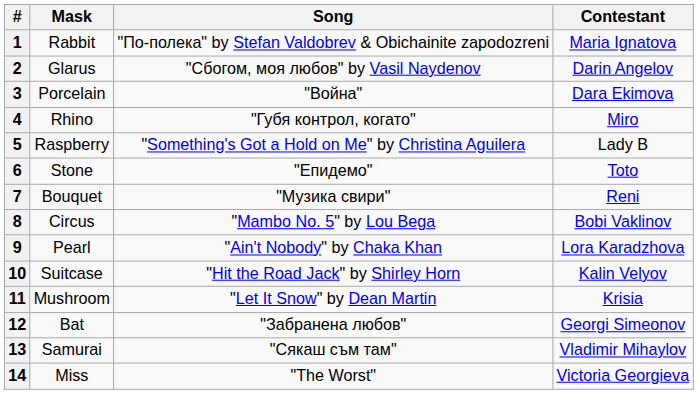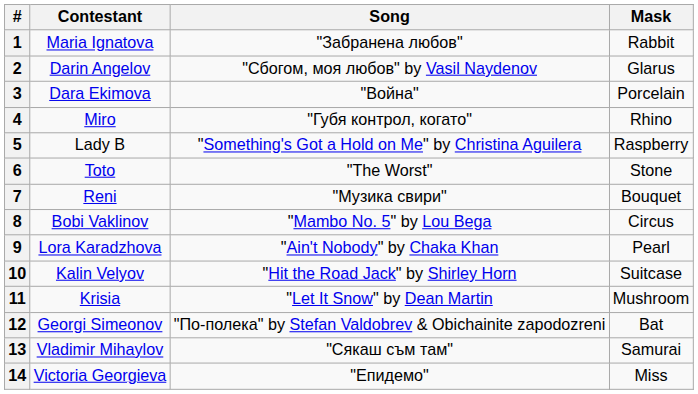 <table class="wikitable" plainrowheaders" style="text-align: center;">
 <tr>
 <th>#</th>
+<th>Contestant</th>
+<th>Song</th>
 <th>Mask</th>
-<th>Song</th>
-<th>Contestant</th>
 </tr>
 <tr>
 <th>1</th>
+<td><a href='#'>Maria Ignatova</a></td>
+<td>"Забранена любов"</td>
 <td>Rabbit</td>
-<td>"По-полека" by <a href='#'>Stefan Valdobrev</a> & Obichainite zapodozreni</td>
-<td><a href='#'>Maria Ignatova</a></td>
 </tr>
 <tr>
 <th>2</th>
+<td><a href='#'>Darin Angelov</a></td>
+<td>"Сбогом, моя любов"  by <a href='#'>Vasil Naydenov</a></td>
 <td>Glarus</td>
-<td>"Сбогом, моя любов"  by <a href='#'>Vasil Naydenov</a></td>
-<td><a href='#'>Darin Angelov</a></td>
 </tr>
 <tr>
 <th>3</th>
+<td><a href='#'>Dara Ekimova</a></td>
+<td>"Война"</td>
 <td>Porcelain</td>
-<td>"Война"</td>
-<td><a href='#'>Dara Ekimova</a></td>
 </tr>
 <tr>
 <th>4</th>
+<td><a href='#'>Miro</a></td>
+<td>"Губя контрол, когато"</td>
 <td>Rhino</td>
-<td>"Губя контрол, когато"</td>
-<td><a href='#'>Miro</a></td>
 </tr>
 <tr>
 <th>5</th>
+<td>Lady B</td>
+<td>"<a href='#'>Something's Got a Hold on Me</a>" by <a href='#'>Christina Aguilera</a></td>
 <td>Raspberry</td>
-<td>"<a href='#'>Something's Got a Hold on Me</a>" by <a href='#'>Christina Aguilera</a></td>
-<td>Lady B</td>
 </tr>
 <tr>
 <th>6</th>
+<td><a href='#'>Toto</a></td>
+<td>"The Worst"</td>
 <td>Stone</td>
-<td>"Епидемо"</td>
-<td><a href='#'>Toto</a></td>
 </tr>
 <tr>
 <th>7</th>
+<td><a href='#'>Reni</a></td>
+<td>"Музика свири"</td>
 <td>Bouquet</td>
-<td>"Музика свири"</td>
-<td><a href='#'>Reni</a></td>
 </tr>
 <tr>
 <th>8</th>
+<td><a href='#'>Bobi Vaklinov</a></td>
+<td>"<a href='#'>Mambo No. 5</a>" by <a href='#'>Lou Bega</a></td>
 <td>Circus</td>
-<td>"<a href='#'>Mambo No. 5</a>" by <a href='#'>Lou Bega</a></td>
-<td><a href='#'>Bobi Vaklinov</a></td>
 </tr>
 <tr>
 <th>9</th>
+<td><a href='#'>Lora Karadzhova</a></td>
+<td>"<a href='#'>Ain't Nobody</a>" by <a href='#'>Chaka Khan</a></td>
 <td>Pearl</td>
-<td>"<a href='#'>Ain't Nobody</a>" by <a href='#'>Chaka Khan</a></td>
-<td><a href='#'>Lora Karadzhova</a></td>
 </tr>
 <tr>
 <th>10</th>
+<td><a href='#'>Kalin Velyov</a></td>
+<td>"<a href='#'>Hit the Road Jack</a>" by <a href='#'>Shirley Horn</a></td>
 <td>Suitcase</td>
-<td>"<a href='#'>Hit the Road Jack</a>" by <a href='#'>Shirley Horn</a></td>
-<td><a href='#'>Kalin Velyov</a></td>
 </tr>
 <tr>
 <th>11</th>
+<td><a href='#'>Krisia</a></td>
+<td>"<a href='#'>Let It Snow</a>" by <a href='#'>Dean Martin</a></td>
 <td>Mushroom</td>
-<td>"<a href='#'>Let It Snow</a>" by <a href='#'>Dean Martin</a></td>
-<td><a href='#'>Krisia</a></td>
 </tr>
 <tr>
 <th>12</th>
+<td><a href='#'>Georgi Simeonov</a></td>
+<td>"По-полека" by <a href='#'>Stefan Valdobrev</a> & Obichainite zapodozreni</td>
 <td>Bat</td>
-<td>"Забранена любов"</td>
-<td><a href='#'>Georgi Simeonov</a></td>
 </tr>
 <tr>
 <th>13</th>
+<td><a href='#'>Vladimir Mihaylov</a></td>
+<td>"Сякаш съм там"</td>
 <td>Samurai</td>
-<td>"Сякаш съм там"</td>
-<td><a href='#'>Vladimir Mihaylov</a></td>
 </tr>
 <tr>
 <th>14</th>
+<td><a href='#'>Victoria Georgieva</a></td>
+<td>"Епидемо"</td>
 <td>Miss</td>
-<td>"The Worst"</td>
-<td><a href='#'>Victoria Georgieva</a></td>
 </tr>
 </table>
